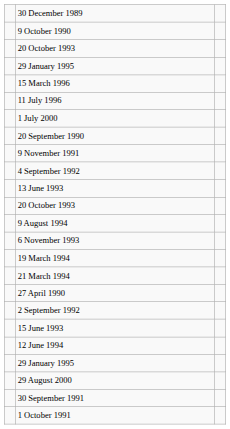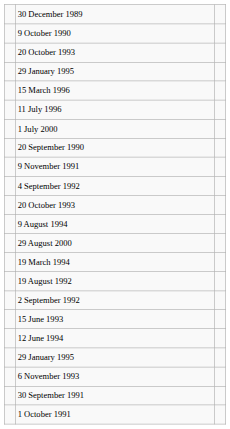 <table class="wikitable" style="font-size: 89%; float: left; width: 26em; margin-right: 1em; height: 700px">
 <tr>
 <td></td>
 <td>30 December 1989</td>
 <td></td>
 </tr>
 <tr>
 <td></td>
 <td>9 October 1990</td>
 <td></td>
 </tr>
 <tr>
 <td></td>
 <td>20 October 1993</td>
 <td></td>
 </tr>
 <tr>
 <td></td>
 <td>29 January 1995</td>
 <td></td>
 </tr>
 <tr>
 <td></td>
 <td>15 March 1996</td>
 <td></td>
 </tr>
 <tr>
 <td></td>
 <td>11 July 1996</td>
 <td></td>
 </tr>
 <tr>
 <td></td>
 <td>1 July 2000</td>
 <td></td>
 </tr>
 <tr>
 <td></td>
 <td>20 September 1990</td>
 <td></td>
 </tr>
 <tr>
 <td><strong></strong></td>
 <td>9 November 1991</td>
 <td></td>
 </tr>
 <tr>
 <td></td>
 <td>4 September 1992</td>
 <td></td>
 </tr>
 <tr>
 <td></td>
-<td>13 June 1993</td>
-<td></td>
-</tr>
-<tr>
-<td></td>
 <td>20 October 1993</td>
 <td></td>
 </tr>
 <tr>
 <td></td>
 <td>9 August 1994</td>
 <td></td>
 </tr>
 <tr>
 <td></td>
-<td>6 November 1993</td>
+<td>29 August 2000</td>
 <td></td>
 </tr>
 <tr>
 <td></td>
 <td>19 March 1994</td>
 <td></td>
 </tr>
 <tr>
 <td></td>
-<td>21 March 1994</td>
-<td></td>
-</tr>
-<tr>
-<td></td>
-<td>27 April 1990</td>
+<td>19 August 1992</td>
 <td></td>
 </tr>
 <tr>
 <td></td>
 <td>2 September 1992</td>
 <td></td>
 </tr>
 <tr>
 <td></td>
 <td>15 June 1993</td>
 <td></td>
 </tr>
 <tr>
 <td></td>
 <td>12 June 1994</td>
 <td></td>
 </tr>
 <tr>
 <td></td>
 <td>29 January 1995</td>
 <td></td>
 </tr>
 <tr>
 <td></td>
-<td>29 August 2000</td>
+<td>6 November 1993</td>
 <td></td>
 </tr>
 <tr>
 <td></td>
 <td>30 September 1991</td>
 <td></td>
 </tr>
 <tr>
 <td></td>
 <td>1 October 1991</td>
 <td></td>
 </tr>
 </table>
